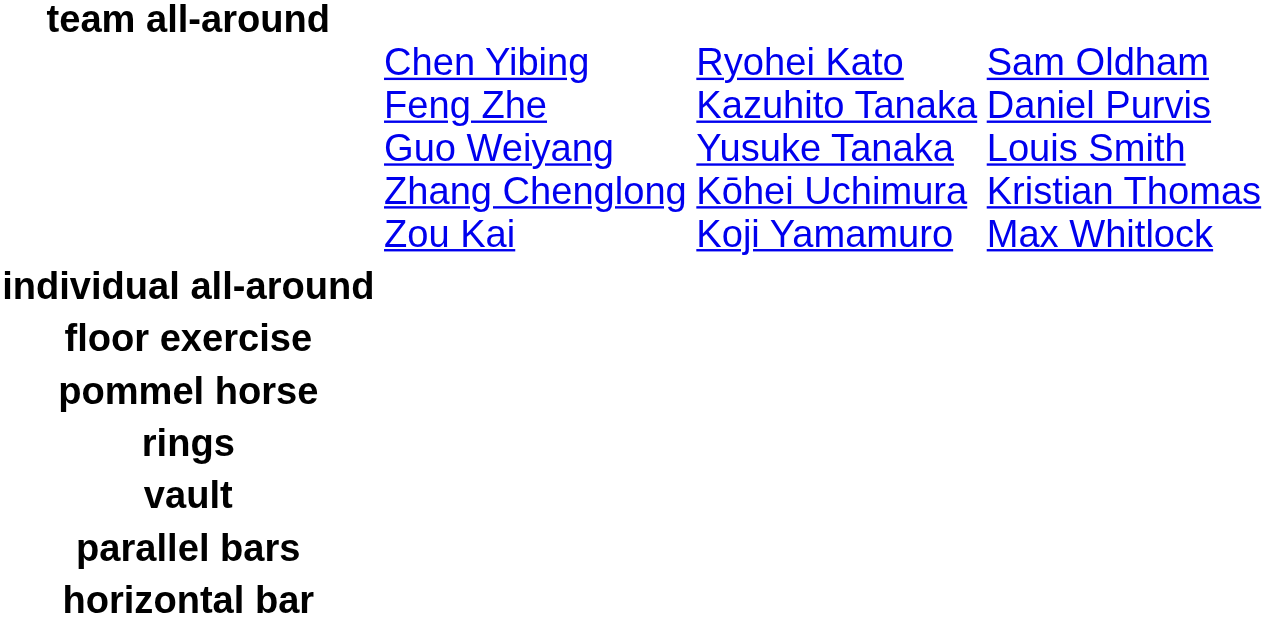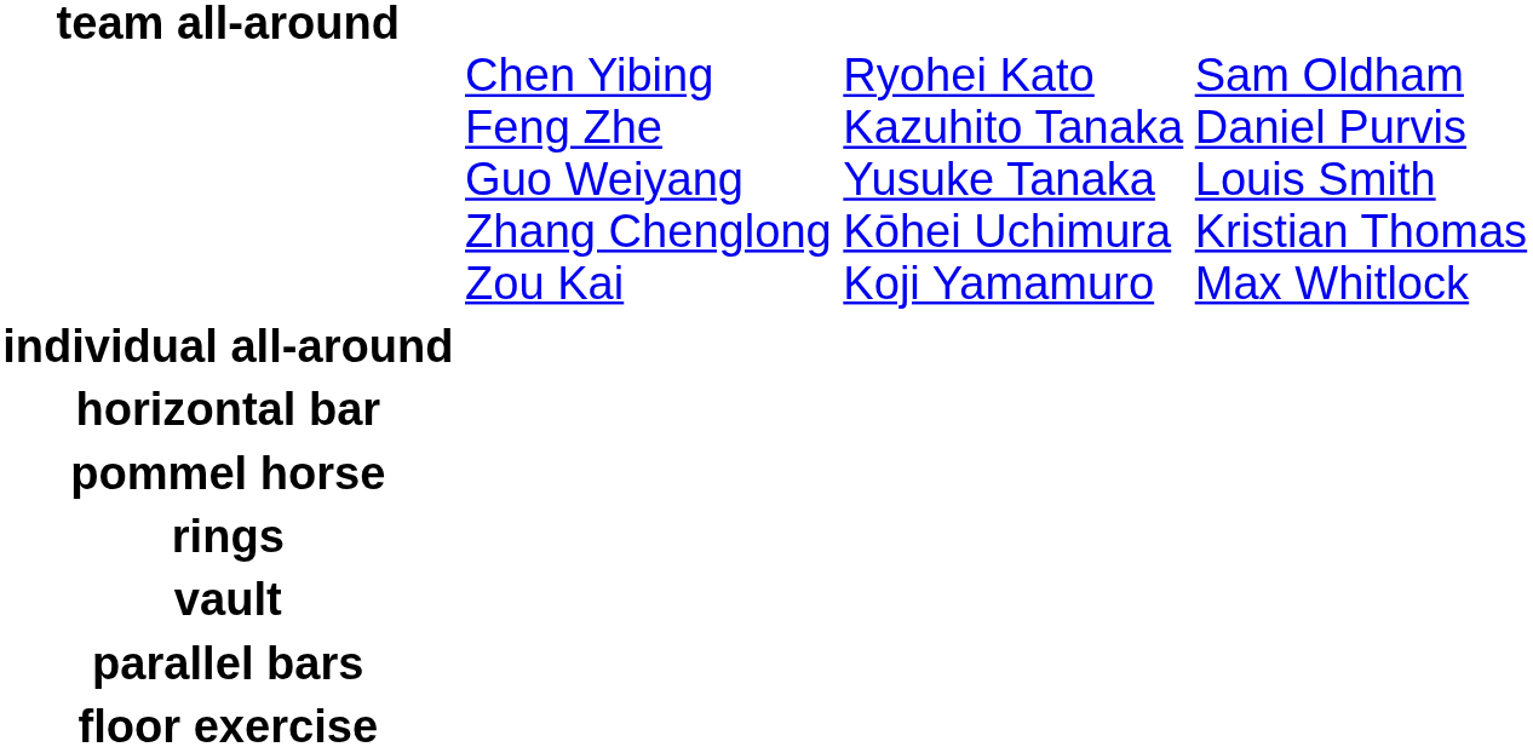 <table>
 <tr valign="top">
 <th scope="row">team all-around<br></th>
 <td><br><a href='#'>Chen Yibing</a><br><a href='#'>Feng Zhe</a><br><a href='#'>Guo Weiyang</a><br><a href='#'>Zhang Chenglong</a><br><a href='#'>Zou Kai</a></td>
 <td><br><a href='#'>Ryohei Kato</a><br><a href='#'>Kazuhito Tanaka</a><br><a href='#'>Yusuke Tanaka</a><br><a href='#'>Kōhei Uchimura</a><br><a href='#'>Koji Yamamuro</a></td>
 <td><br><a href='#'>Sam Oldham</a><br><a href='#'>Daniel Purvis</a><br><a href='#'>Louis Smith</a><br><a href='#'>Kristian Thomas</a><br><a href='#'>Max Whitlock</a></td>
 </tr>
 <tr>
 <th scope="row">individual all-around<br></th>
 <td></td>
 <td></td>
 <td></td>
 </tr>
 <tr>
-<th scope="row">floor exercise<br></th>
+<th scope="row">horizontal bar<br></th>
 <td></td>
 <td></td>
 <td></td>
 </tr>
 <tr>
 <th scope="row">pommel horse<br></th>
 <td></td>
 <td></td>
 <td></td>
 </tr>
 <tr>
 <th scope="row">rings<br></th>
 <td></td>
 <td></td>
 <td></td>
 </tr>
 <tr>
 <th scope="row">vault<br></th>
 <td></td>
 <td></td>
 <td></td>
 </tr>
 <tr>
 <th scope="row">parallel bars<br></th>
 <td></td>
 <td></td>
 <td></td>
 </tr>
 <tr>
-<th scope="row">horizontal bar<br></th>
+<th scope="row">floor exercise<br></th>
 <td></td>
 <td></td>
 <td></td>
 </tr>
 </table>
